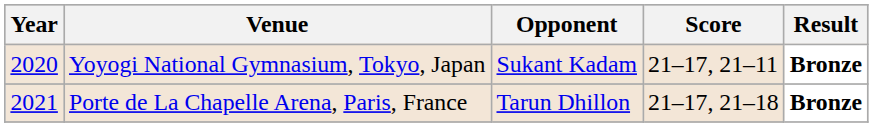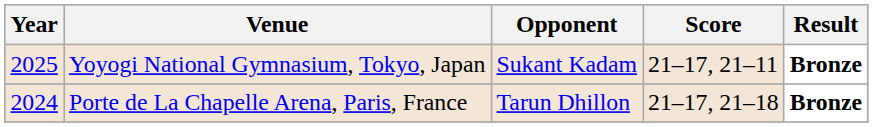 <table class="sortable wikitable" style="font-size: 90%;">
 <tr>
 <th>Year</th>
 <th>Venue</th>
 <th>Opponent</th>
 <th>Score</th>
 <th>Result</th>
 </tr>
 <tr style="background:#F3E6D7">
-<td align="center"><a href='#'>2020</a></td>
+<td align="center"><a href='#'>2025</a></td>
 <td align="left"><a href='#'>Yoyogi National Gymnasium</a>, <a href='#'>Tokyo</a>, Japan</td>
 <td align="left"> <a href='#'>Sukant Kadam</a></td>
 <td align="left">21–17, 21–11</td>
 <td style="text-align:left; background:white"> <strong>Bronze</strong></td>
 </tr>
 <tr style="background:#F3E6D7">
-<td align="center"><a href='#'>2021</a></td>
+<td align="center"><a href='#'>2024</a></td>
 <td align="left"><a href='#'>Porte de La Chapelle Arena</a>, <a href='#'>Paris</a>, France</td>
 <td align="left"> <a href='#'>Tarun Dhillon</a></td>
 <td align="left">21–17, 21–18</td>
 <td style="text-align:left; background:white"> <strong>Bronze</strong></td>
 </tr>
 </table>
